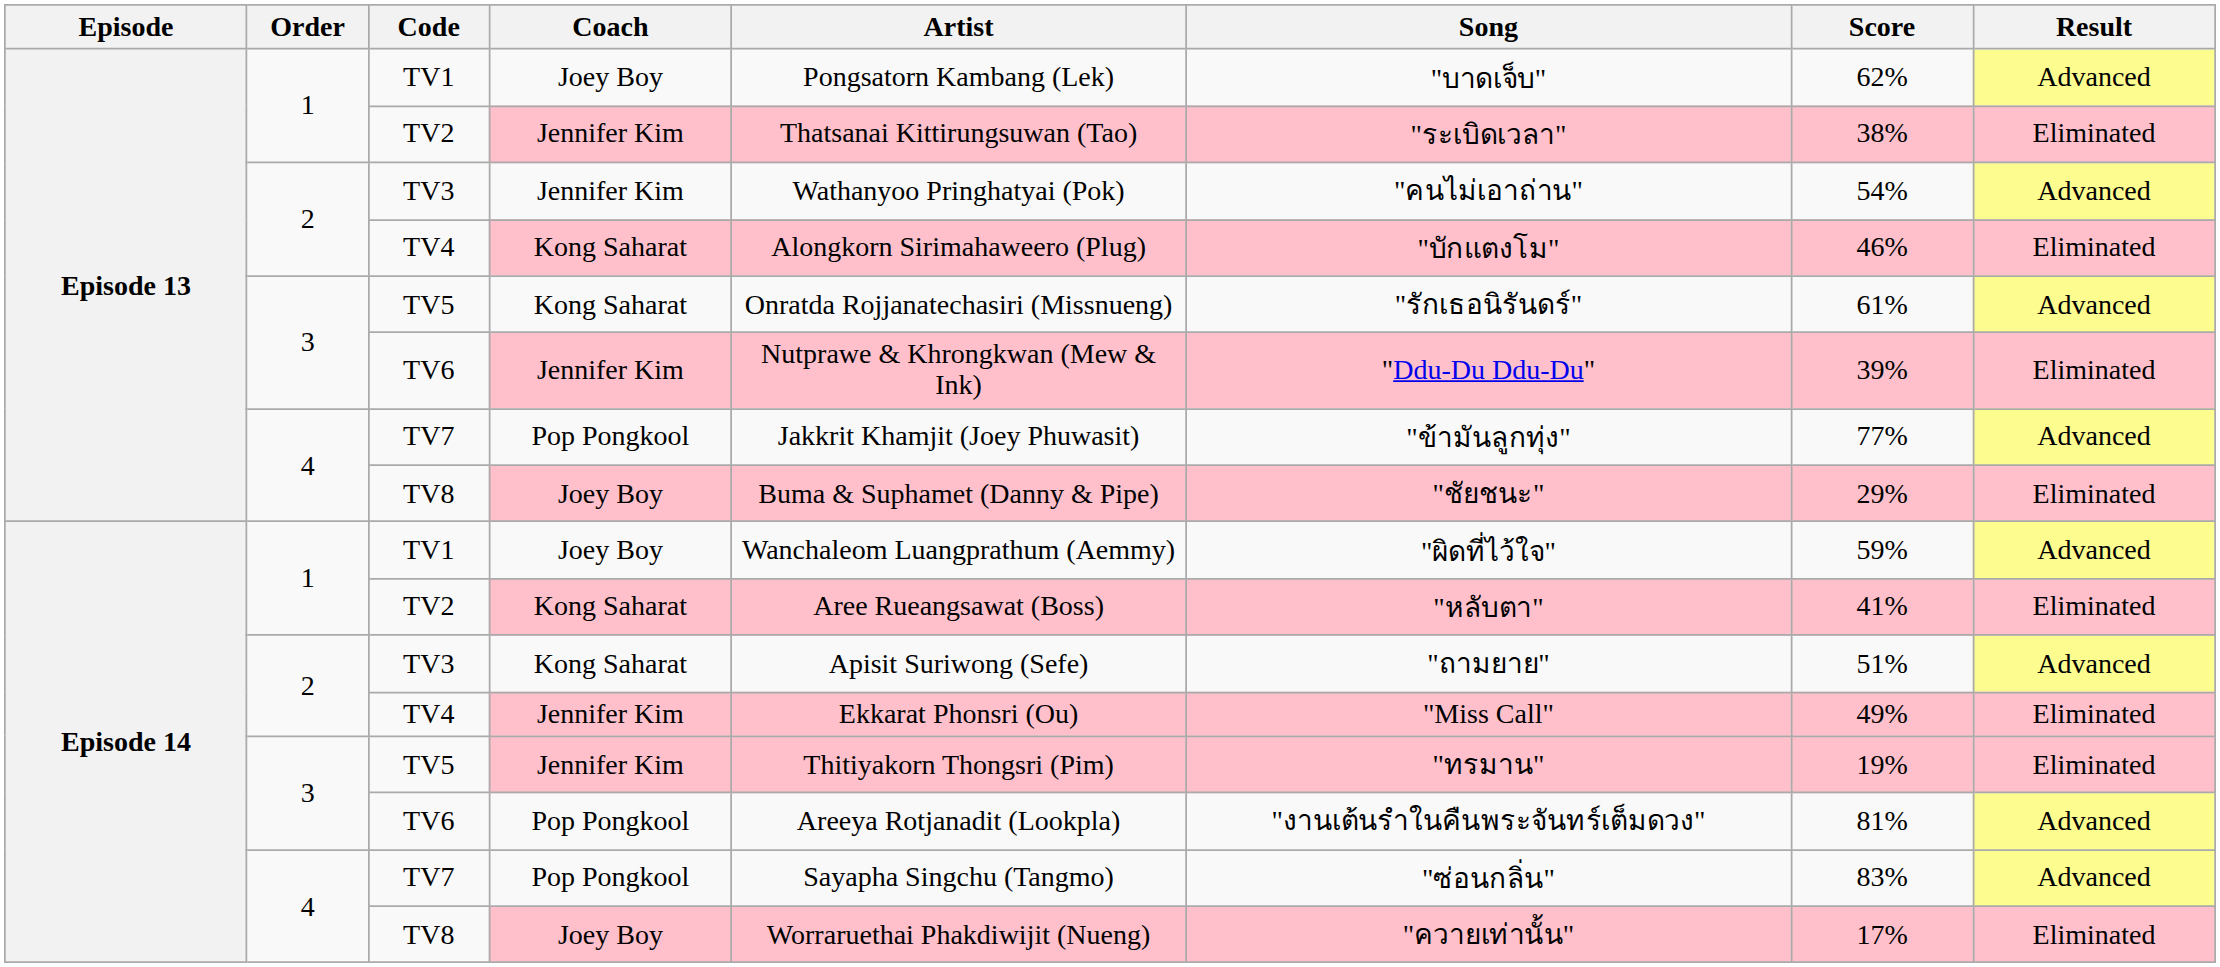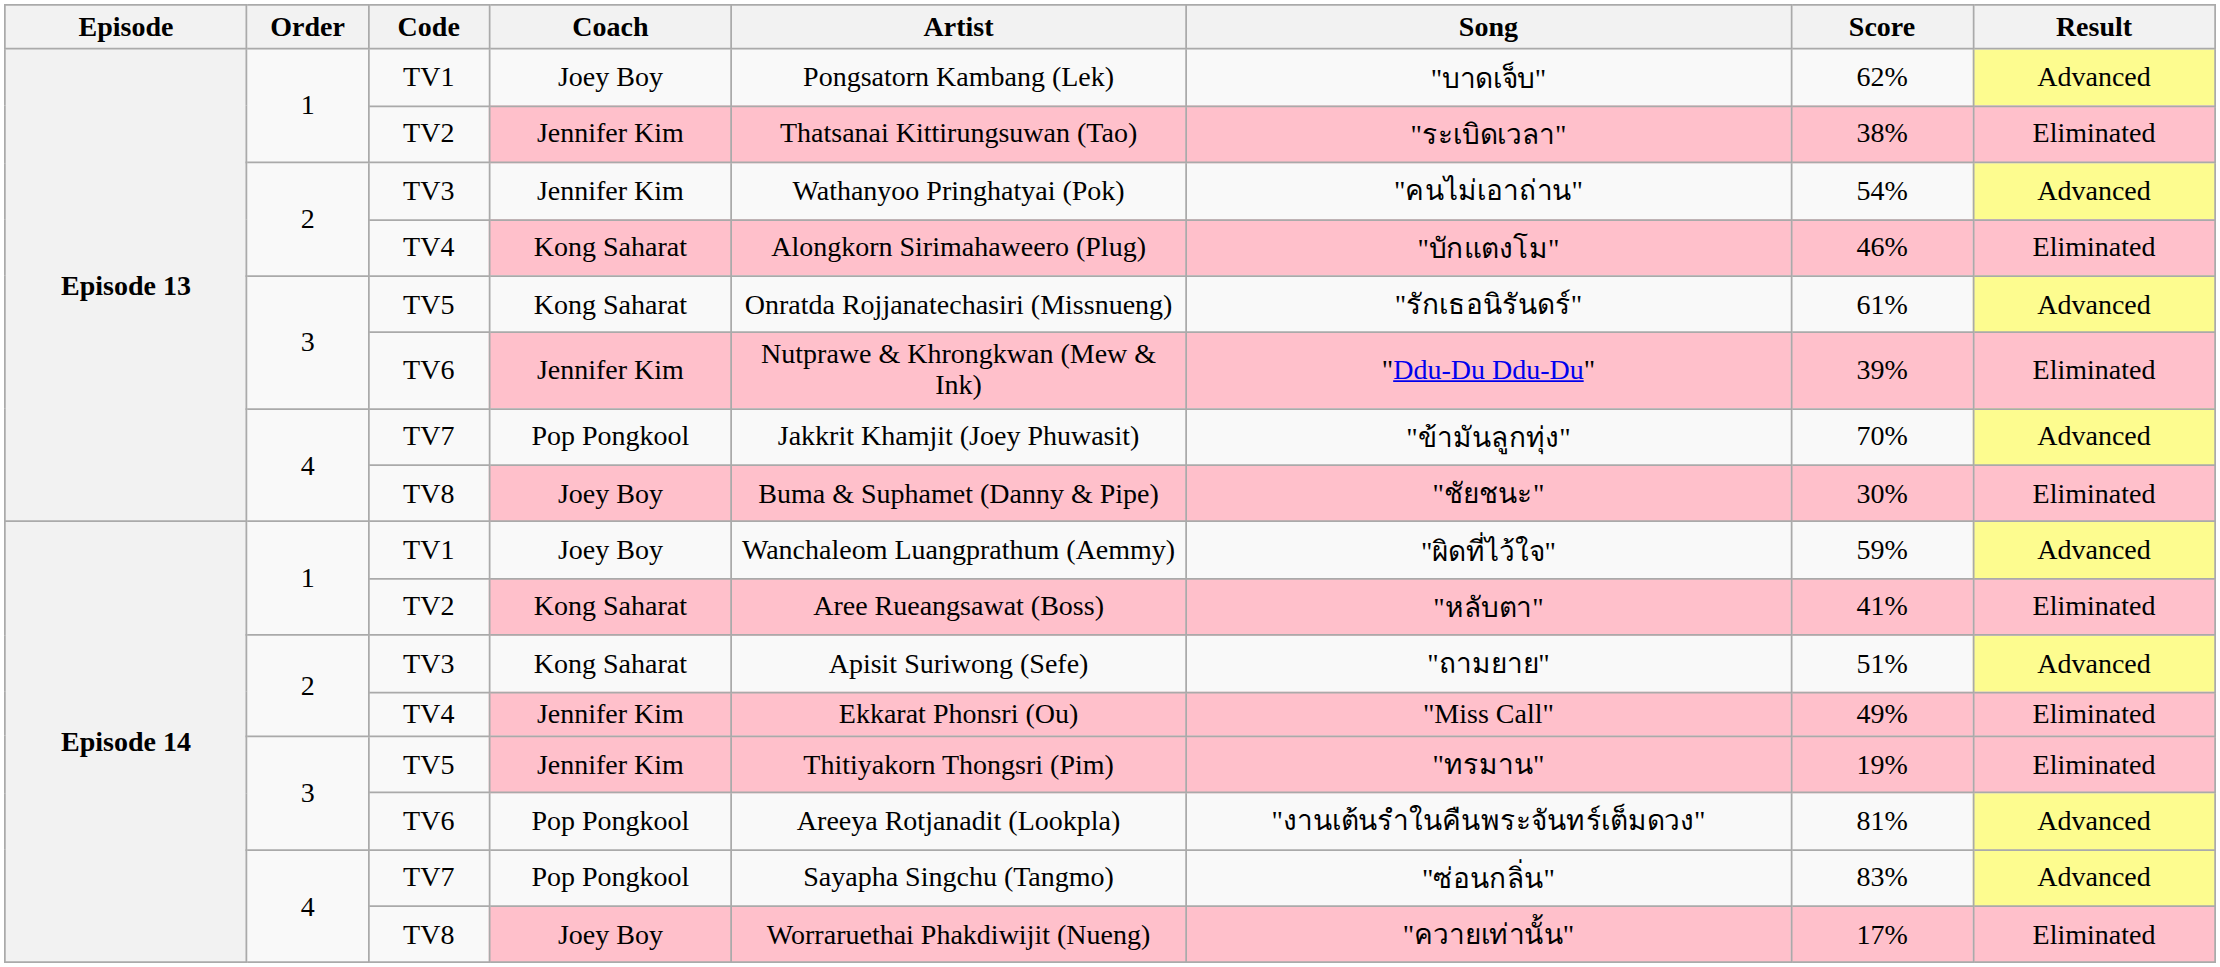 <table class="wikitable" style="text-align: center; width:100%;">
 <tr>
 <th style="width:08%;">Episode</th>
 <th style="width:04%;">Order</th>
 <th style="width:04%;">Code</th>
 <th style="width:08%;">Coach</th>
 <th style="width:15%;">Artist</th>
 <th style="width:20%;">Song</th>
 <th style="width:06%;">Score</th>
 <th style="width:08%;">Result</th>
 </tr>
 <tr>
 <th rowspan="8" scope="row">Episode 13<br><small></small></th>
 <td rowspan="2">1</td>
 <td>TV1</td>
 <td>Joey Boy</td>
 <td>Pongsatorn Kambang (Lek)</td>
 <td>"บาดเจ็บ"</td>
 <td>62%</td>
 <td bgcolor="#fdfc8f">Advanced</td>
 </tr>
 <tr>
 <td>TV2</td>
 <td bgcolor="pink">Jennifer Kim</td>
 <td bgcolor="pink">Thatsanai Kittirungsuwan (Tao)</td>
 <td bgcolor="pink">"ระเบิดเวลา"</td>
 <td bgcolor="pink">38%</td>
 <td bgcolor="pink">Eliminated</td>
 </tr>
 <tr>
 <td rowspan="2">2</td>
 <td>TV3</td>
 <td>Jennifer Kim</td>
 <td>Wathanyoo Pringhatyai (Pok)</td>
 <td>"คนไม่เอาถ่าน"</td>
 <td>54%</td>
 <td bgcolor="#fdfc8f">Advanced</td>
 </tr>
 <tr>
 <td>TV4</td>
 <td bgcolor="pink">Kong Saharat</td>
 <td bgcolor="pink">Alongkorn Sirimahaweero (Plug)</td>
 <td bgcolor="pink">"บักแตงโม"</td>
 <td bgcolor="pink">46%</td>
 <td bgcolor="pink">Eliminated</td>
 </tr>
 <tr>
 <td rowspan="2">3</td>
 <td>TV5</td>
 <td>Kong Saharat</td>
 <td>Onratda Rojjanatechasiri (Missnueng)</td>
 <td>"รักเธอนิรันดร์"</td>
 <td>61%</td>
 <td bgcolor="#fdfc8f">Advanced</td>
 </tr>
 <tr>
 <td>TV6</td>
 <td bgcolor="pink">Jennifer Kim</td>
 <td bgcolor="pink">Nutprawe & Khrongkwan (Mew & Ink)</td>
 <td bgcolor="pink">"<a href='#'>Ddu-Du Ddu-Du</a>"</td>
 <td bgcolor="pink">39%</td>
 <td bgcolor="pink">Eliminated</td>
 </tr>
 <tr>
 <td rowspan="2">4</td>
 <td>TV7</td>
 <td>Pop Pongkool</td>
 <td>Jakkrit Khamjit (Joey Phuwasit)</td>
 <td>"ข้ามันลูกทุ่ง"</td>
-<td>77%</td>
+<td>70%</td>
 <td bgcolor="#fdfc8f">Advanced</td>
 </tr>
 <tr>
 <td>TV8</td>
 <td bgcolor="pink">Joey Boy</td>
 <td bgcolor="pink">Buma & Suphamet (Danny & Pipe)</td>
 <td bgcolor="pink">"ชัยชนะ"</td>
-<td bgcolor="pink">29%</td>
+<td bgcolor="pink">30%</td>
 <td bgcolor="pink">Eliminated</td>
 </tr>
 <tr>
 <th rowspan="8" scope="row">Episode 14<br><small></small></th>
 <td rowspan="2">1</td>
 <td>TV1</td>
 <td>Joey Boy</td>
 <td>Wanchaleom Luangprathum (Aemmy)</td>
 <td>"ผิดที่ไว้ใจ"</td>
 <td>59%</td>
 <td bgcolor="#fdfc8f">Advanced</td>
 </tr>
 <tr>
 <td>TV2</td>
 <td bgcolor="pink">Kong Saharat</td>
 <td bgcolor="pink">Aree Rueangsawat (Boss)</td>
 <td bgcolor="pink">"หลับตา"</td>
 <td bgcolor="pink">41%</td>
 <td bgcolor="pink">Eliminated</td>
 </tr>
 <tr>
 <td rowspan="2">2</td>
 <td>TV3</td>
 <td>Kong Saharat</td>
 <td>Apisit Suriwong (Sefe)</td>
 <td>"ถามยาย"</td>
 <td>51%</td>
 <td bgcolor="#fdfc8f">Advanced</td>
 </tr>
 <tr>
 <td>TV4</td>
 <td bgcolor="pink">Jennifer Kim</td>
 <td bgcolor="pink">Ekkarat Phonsri (Ou)</td>
 <td bgcolor="pink">"Miss Call"</td>
 <td bgcolor="pink">49%</td>
 <td bgcolor="pink">Eliminated</td>
 </tr>
 <tr>
 <td rowspan="2">3</td>
 <td>TV5</td>
 <td bgcolor="pink">Jennifer Kim</td>
 <td bgcolor="pink">Thitiyakorn Thongsri (Pim)</td>
 <td bgcolor="pink">"ทรมาน"</td>
 <td bgcolor="pink">19%</td>
 <td bgcolor="pink">Eliminated</td>
 </tr>
 <tr>
 <td>TV6</td>
 <td>Pop Pongkool</td>
 <td>Areeya Rotjanadit (Lookpla)</td>
 <td>"งานเต้นรำในคืนพระจันทร์เต็มดวง"</td>
 <td>81%</td>
 <td bgcolor="#fdfc8f">Advanced</td>
 </tr>
 <tr>
 <td rowspan="2">4</td>
 <td>TV7</td>
 <td>Pop Pongkool</td>
 <td>Sayapha Singchu (Tangmo)</td>
 <td>"ซ่อนกลิ่น"</td>
 <td>83%</td>
 <td bgcolor="#fdfc8f">Advanced</td>
 </tr>
 <tr>
 <td>TV8</td>
 <td bgcolor="pink">Joey Boy</td>
 <td bgcolor="pink">Worraruethai Phakdiwijit (Nueng)</td>
 <td bgcolor="pink">"ควายเท่านั้น"</td>
 <td bgcolor="pink">17%</td>
 <td bgcolor="pink">Eliminated</td>
 </tr>
 </table>
